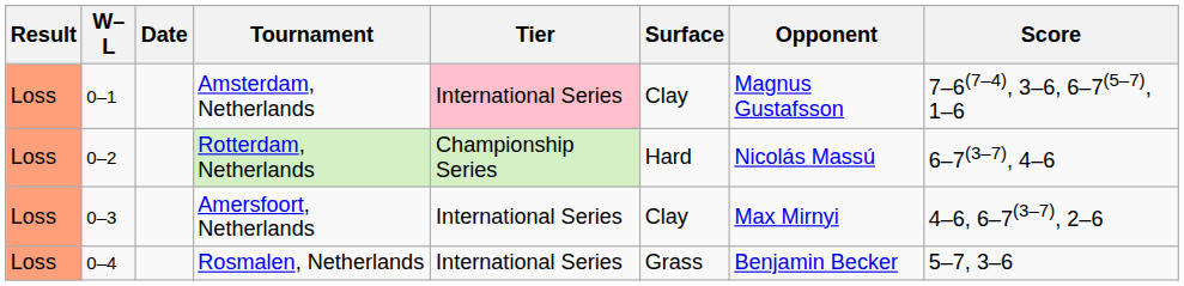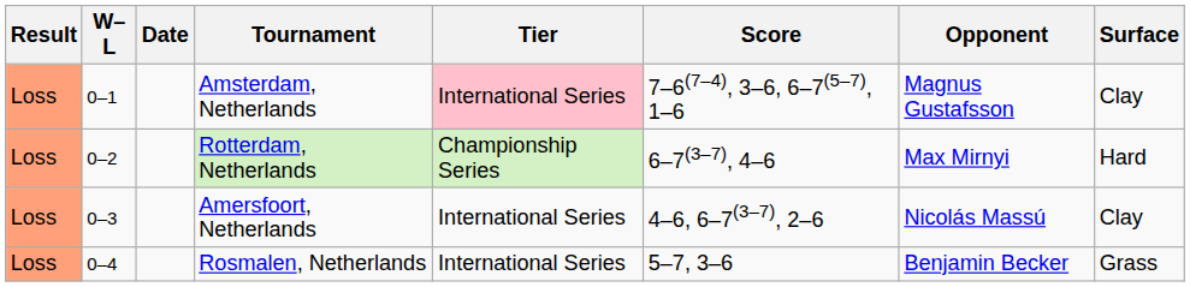 <table class="sortable wikitable">
 <tr>
 <th>Result</th>
 <th class="unsortable">W–L</th>
 <th>Date</th>
 <th>Tournament</th>
 <th>Tier</th>
+<th class="unsortable">Score</th>
+<th>Opponent</th>
 <th>Surface</th>
-<th>Opponent</th>
-<th class="unsortable">Score</th>
 </tr>
 <tr>
 <td style="background:#ffa07a;">Loss</td>
 <td><small>0–1</small></td>
 <td><a href='#'></a></td>
 <td><a href='#'>Amsterdam</a>, Netherlands</td>
 <td style="background: pink;">International Series</td>
+<td>7–6<sup>(7–4)</sup>, 3–6, 6–7<sup>(5–7)</sup>, 1–6</td>
+<td> <a href='#'>Magnus Gustafsson</a></td>
 <td>Clay</td>
-<td> <a href='#'>Magnus Gustafsson</a></td>
-<td>7–6<sup>(7–4)</sup>, 3–6, 6–7<sup>(5–7)</sup>, 1–6</td>
 </tr>
 <tr>
 <td style="background:#ffa07a;">Loss</td>
 <td><small>0–2</small></td>
 <td><a href='#'></a></td>
 <td style="background:#d4f1c5;"><a href='#'>Rotterdam</a>, Netherlands</td>
 <td style="background:#d4f1c5;">Championship Series</td>
+<td>6–7<sup>(3–7)</sup>, 4–6</td>
+<td> <a href='#'>Max Mirnyi</a></td>
 <td>Hard</td>
-<td> <a href='#'>Nicolás Massú</a></td>
-<td>6–7<sup>(3–7)</sup>, 4–6</td>
 </tr>
 <tr>
 <td style="background:#ffa07a;">Loss</td>
 <td><small>0–3</small></td>
 <td><a href='#'></a></td>
 <td><a href='#'>Amersfoort</a>, Netherlands</td>
 <td>International Series</td>
+<td>4–6, 6–7<sup>(3–7)</sup>, 2–6</td>
+<td> <a href='#'>Nicolás Massú</a></td>
 <td>Clay</td>
-<td> <a href='#'>Max Mirnyi</a></td>
-<td>4–6, 6–7<sup>(3–7)</sup>, 2–6</td>
 </tr>
 <tr>
 <td style="background:#ffa07a;">Loss</td>
 <td><small>0–4</small></td>
 <td><a href='#'></a></td>
 <td><a href='#'>Rosmalen</a>, Netherlands</td>
 <td>International Series</td>
+<td>5–7, 3–6</td>
+<td> <a href='#'>Benjamin Becker</a></td>
 <td>Grass</td>
-<td> <a href='#'>Benjamin Becker</a></td>
-<td>5–7, 3–6</td>
 </tr>
 </table>
